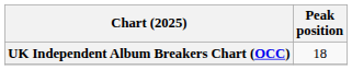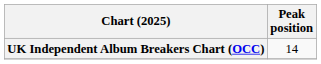 <table class="wikitable sortable plainrowheaders" style="text-align:center;">
 <tr>
 <th>Chart (2025)</th>
 <th>Peak<br>position</th>
 </tr>
 <tr>
 <th scope="row">UK Independent Album Breakers Chart (<a href='#'>OCC</a>)</th>
-<td align="center">18</td>
+<td align="center">14</td>
 </tr>
 <tr>
 </tr>
 </table>
